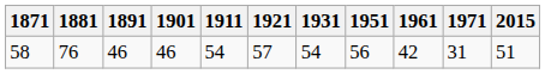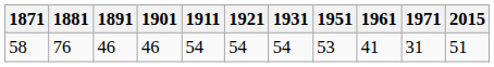 <table class="wikitable">
 <tr>
 <th>1871</th>
 <th>1881</th>
 <th>1891</th>
 <th>1901</th>
 <th>1911</th>
 <th>1921</th>
 <th>1931</th>
 <th>1951</th>
 <th>1961</th>
 <th>1971</th>
 <th>2015</th>
 </tr>
 <tr>
 <td>58</td>
 <td>76</td>
 <td>46</td>
 <td>46</td>
 <td>54</td>
-<td>57</td>
 <td>54</td>
-<td>56</td>
-<td>42</td>
+<td>54</td>
+<td>53</td>
+<td>41</td>
 <td>31</td>
 <td>51</td>
 </tr>
 </table>
